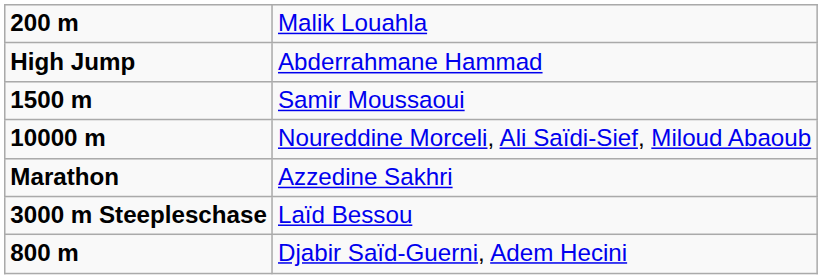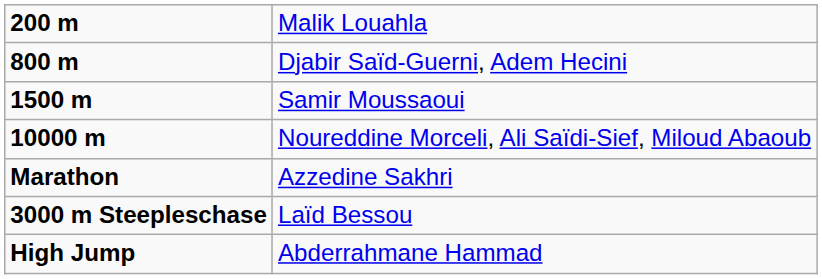 <table class="wikitable">
 <tr>
 <td><strong>200 m</strong></td>
 <td><a href='#'>Malik Louahla</a></td>
 </tr>
 <tr>
-<td><strong>High Jump</strong></td>
-<td><a href='#'>Abderrahmane Hammad</a></td>
+<td><strong>800 m</strong></td>
+<td><a href='#'>Djabir Saïd-Guerni</a>, <a href='#'>Adem Hecini</a></td>
 </tr>
 <tr>
 <td><strong>1500 m</strong></td>
 <td><a href='#'>Samir Moussaoui</a></td>
 </tr>
 <tr>
 <td><strong>10000 m</strong></td>
 <td><a href='#'>Noureddine Morceli</a>, <a href='#'>Ali Saïdi-Sief</a>, <a href='#'>Miloud Abaoub</a></td>
 </tr>
 <tr>
 <td><strong>Marathon</strong></td>
 <td><a href='#'>Azzedine Sakhri</a></td>
 </tr>
 <tr>
 <td><strong>3000 m Steepleschase</strong></td>
 <td><a href='#'>Laïd Bessou</a></td>
 </tr>
 <tr>
-<td><strong>800 m</strong></td>
-<td><a href='#'>Djabir Saïd-Guerni</a>, <a href='#'>Adem Hecini</a></td>
+<td><strong>High Jump</strong></td>
+<td><a href='#'>Abderrahmane Hammad</a></td>
 </tr>
 </table>
